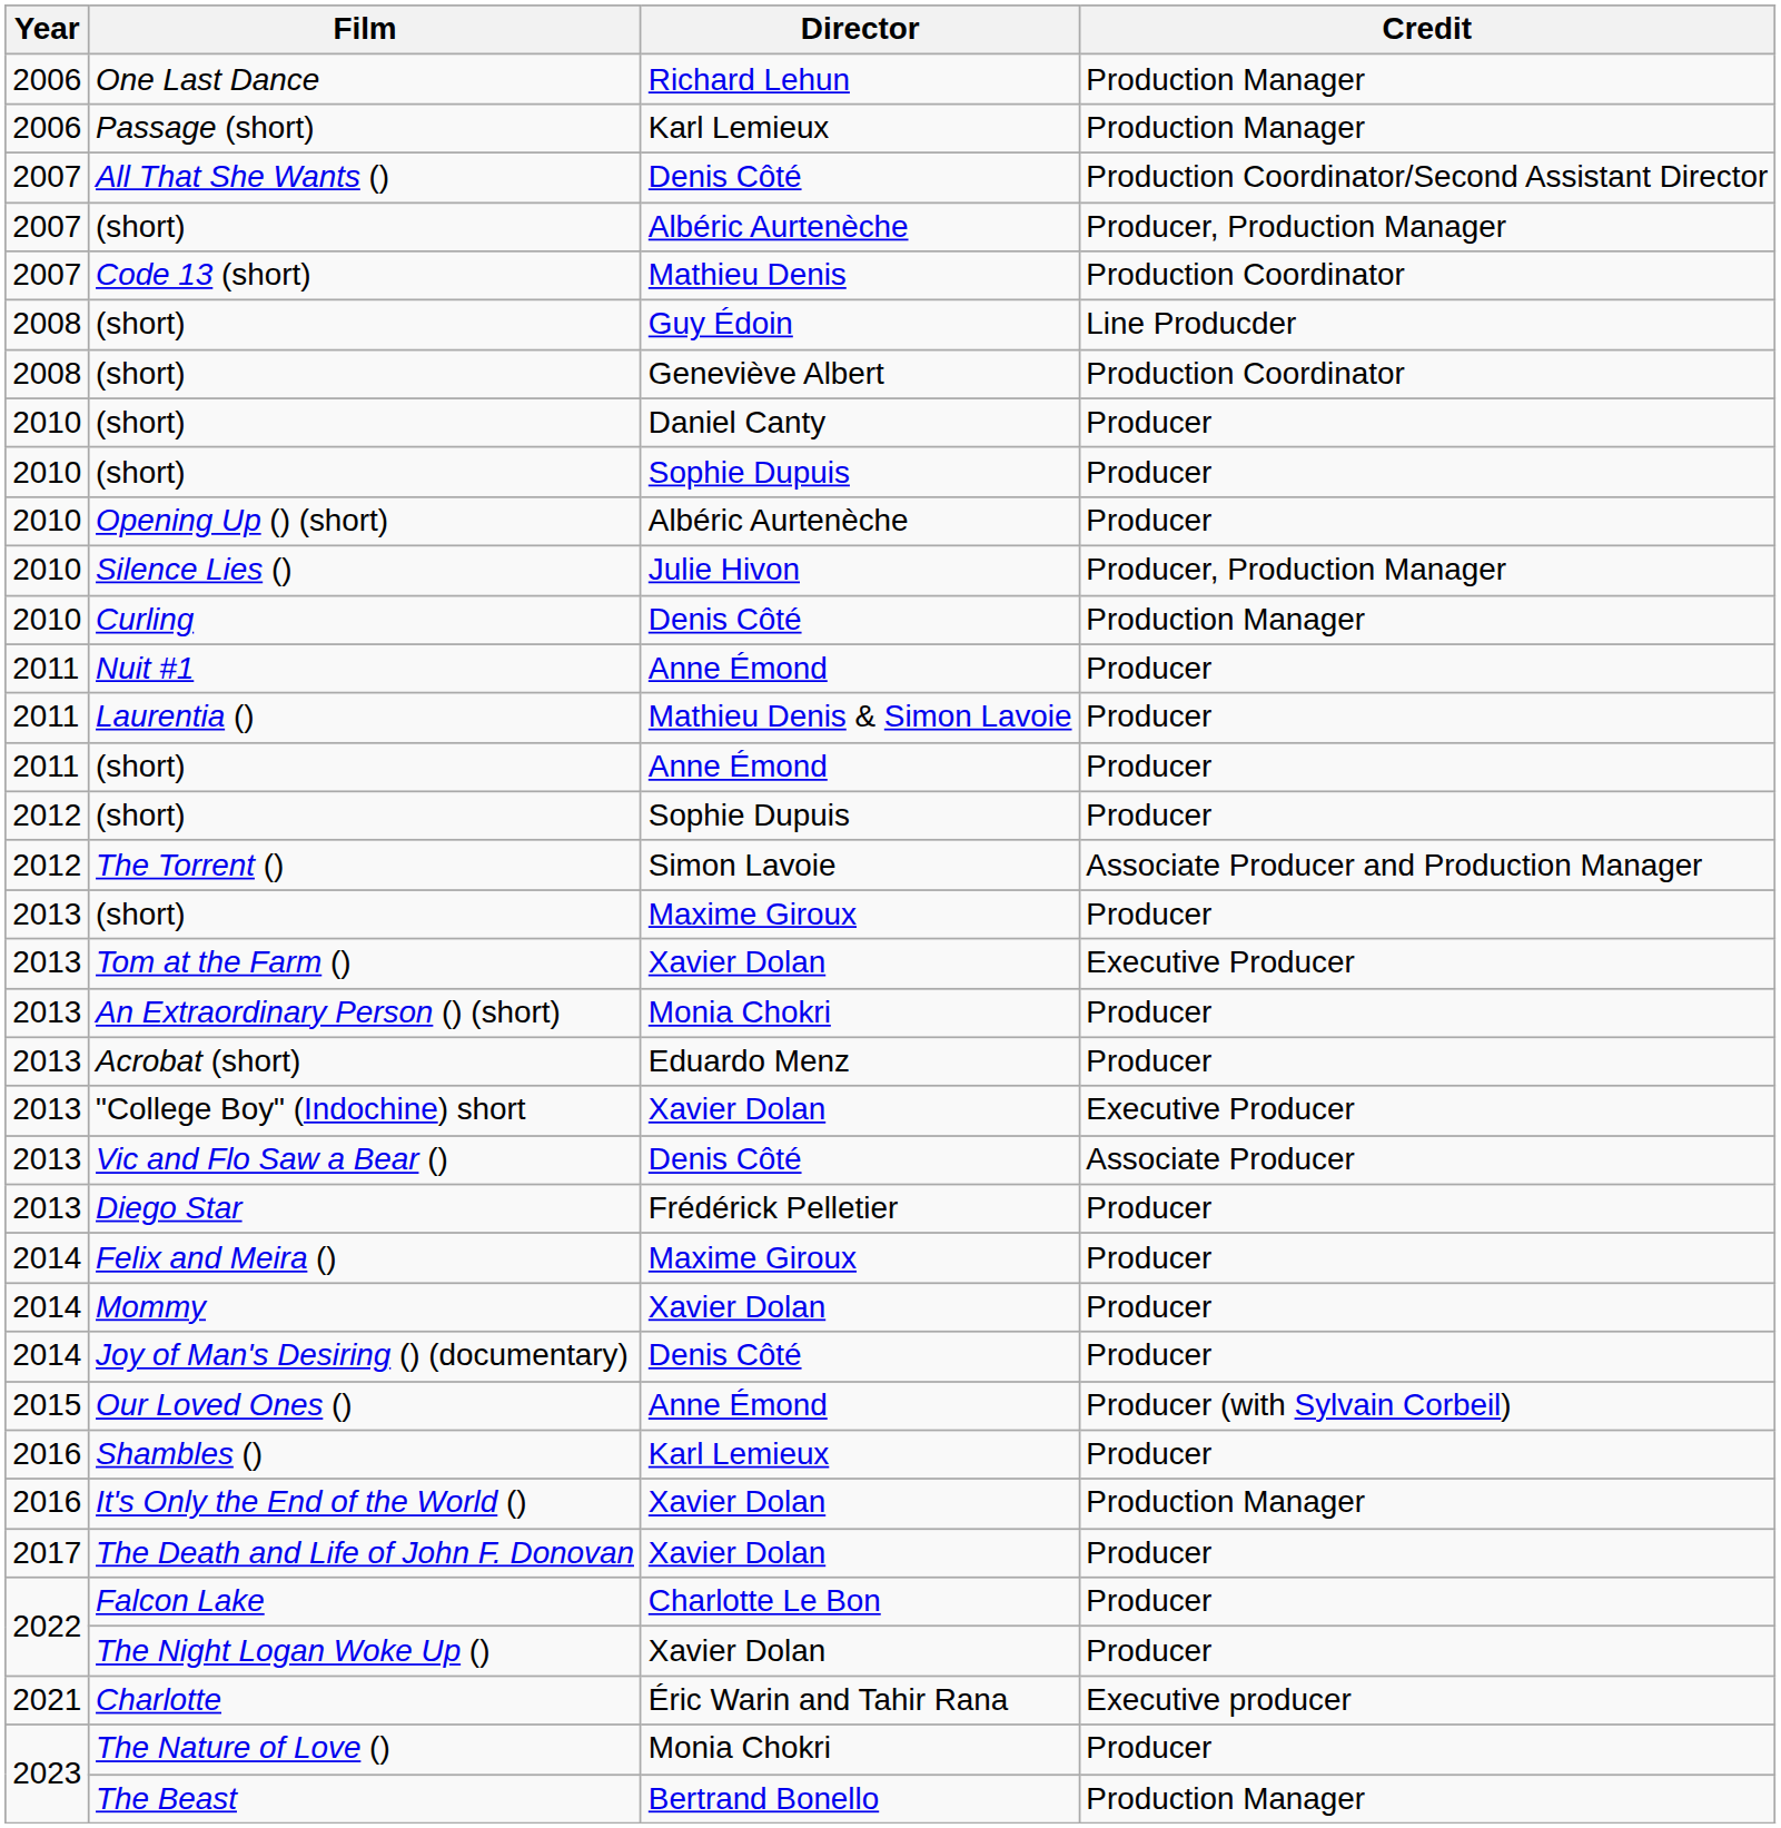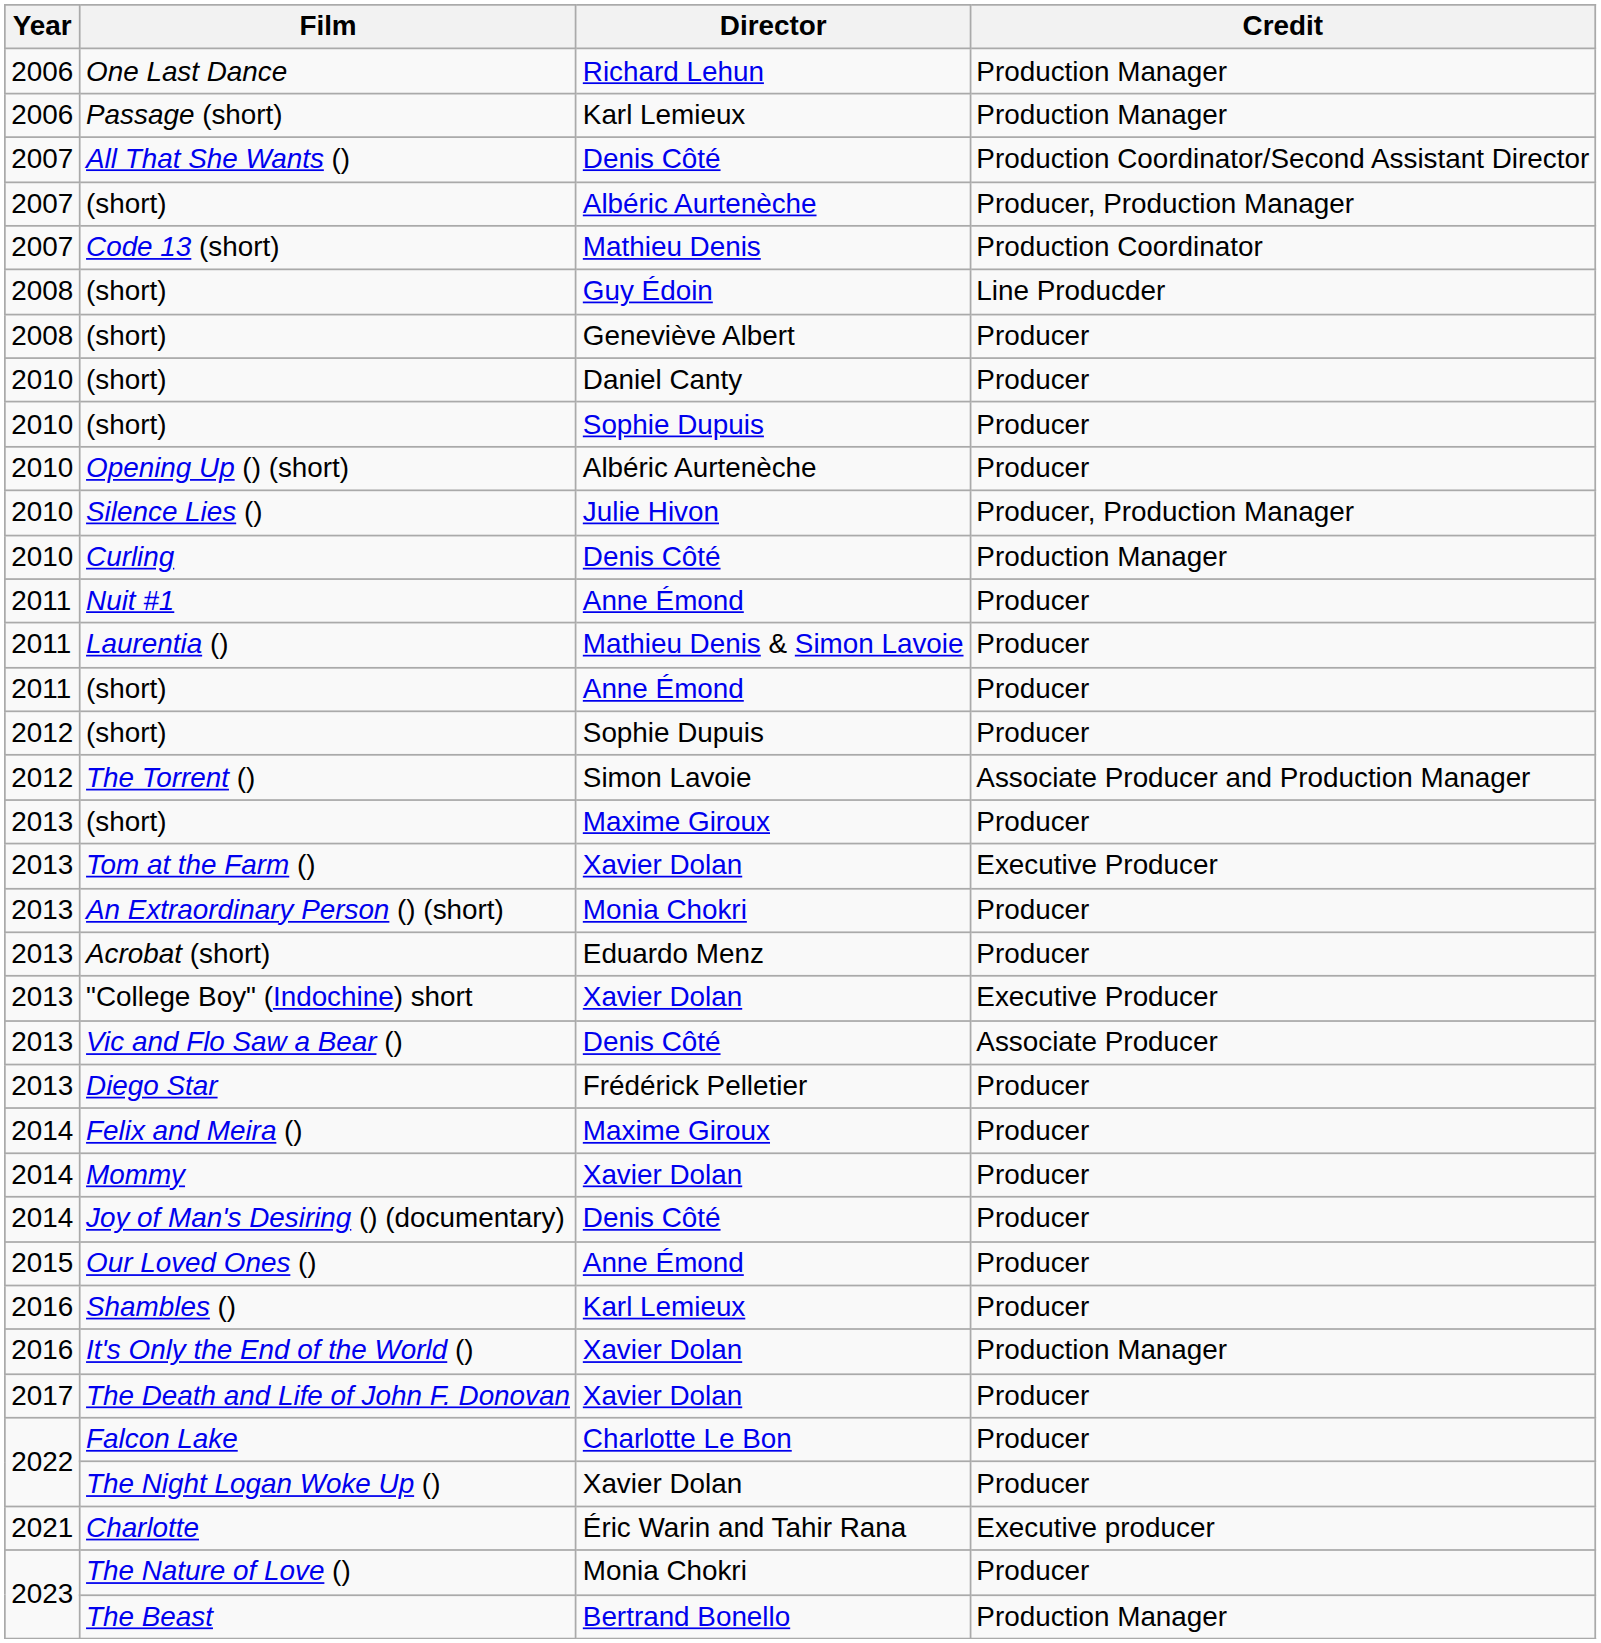 <table class="wikitable">
 <tr>
 <th>Year</th>
 <th>Film</th>
 <th>Director</th>
 <th>Credit</th>
 </tr>
 <tr>
 <td>2006</td>
 <td><em>One Last Dance</em></td>
 <td><a href='#'>Richard Lehun</a></td>
 <td>Production Manager</td>
 </tr>
 <tr>
 <td>2006</td>
 <td><em>Passage</em> (short)</td>
 <td>Karl Lemieux</td>
 <td>Production Manager</td>
 </tr>
 <tr>
 <td>2007</td>
 <td><em><a href='#'>All That She Wants</a></em> ()</td>
 <td><a href='#'>Denis Côté</a></td>
 <td>Production Coordinator/Second Assistant Director</td>
 </tr>
 <tr>
 <td>2007</td>
 <td><em></em> (short)</td>
 <td><a href='#'>Albéric Aurtenèche</a></td>
 <td>Producer, Production Manager</td>
 </tr>
 <tr>
 <td>2007</td>
 <td><em><a href='#'>Code 13</a></em> (short)</td>
 <td><a href='#'>Mathieu Denis</a></td>
 <td>Production Coordinator</td>
 </tr>
 <tr>
 <td>2008</td>
 <td> (short)</td>
 <td><a href='#'>Guy Édoin</a></td>
 <td>Line Producder</td>
 </tr>
 <tr>
 <td>2008</td>
 <td> (short)</td>
 <td>Geneviève Albert</td>
-<td>Production Coordinator</td>
+<td>Producer</td>
 </tr>
 <tr>
 <td>2010</td>
 <td> (short)</td>
 <td>Daniel Canty</td>
 <td>Producer</td>
 </tr>
 <tr>
 <td>2010</td>
 <td> (short)</td>
 <td><a href='#'>Sophie Dupuis</a></td>
 <td>Producer</td>
 </tr>
 <tr>
 <td>2010</td>
 <td><em><a href='#'>Opening Up</a></em> () (short)</td>
 <td>Albéric Aurtenèche</td>
 <td>Producer</td>
 </tr>
 <tr>
 <td>2010</td>
 <td><em><a href='#'>Silence Lies</a></em> ()</td>
 <td><a href='#'>Julie Hivon</a></td>
 <td>Producer, Production Manager</td>
 </tr>
 <tr>
 <td>2010</td>
 <td><em><a href='#'>Curling</a></em></td>
 <td><a href='#'>Denis Côté</a></td>
 <td>Production Manager</td>
 </tr>
 <tr>
 <td>2011</td>
 <td><em><a href='#'>Nuit #1</a></em></td>
 <td><a href='#'>Anne Émond</a></td>
 <td>Producer</td>
 </tr>
 <tr>
 <td>2011</td>
 <td><em><a href='#'>Laurentia</a></em> ()</td>
 <td><a href='#'>Mathieu Denis</a> & <a href='#'>Simon Lavoie</a></td>
 <td>Producer</td>
 </tr>
 <tr>
 <td>2011</td>
 <td> (short)</td>
 <td><a href='#'>Anne Émond</a></td>
 <td>Producer</td>
 </tr>
 <tr>
 <td>2012</td>
 <td> (short)</td>
 <td>Sophie Dupuis</td>
 <td>Producer</td>
 </tr>
 <tr>
 <td>2012</td>
 <td><em><a href='#'>The Torrent</a></em> ()</td>
 <td>Simon Lavoie</td>
 <td>Associate Producer and Production Manager</td>
 </tr>
 <tr>
 <td>2013</td>
 <td> (short)</td>
 <td><a href='#'>Maxime Giroux</a></td>
 <td>Producer</td>
 </tr>
 <tr>
 <td>2013</td>
 <td><em><a href='#'>Tom at the Farm</a></em> ()</td>
 <td><a href='#'>Xavier Dolan</a></td>
 <td>Executive Producer</td>
 </tr>
 <tr>
 <td>2013</td>
 <td><em><a href='#'>An Extraordinary Person</a></em> () (short)</td>
 <td><a href='#'>Monia Chokri</a></td>
 <td>Producer</td>
 </tr>
 <tr>
 <td>2013</td>
 <td><em>Acrobat</em> (short)</td>
 <td>Eduardo Menz</td>
 <td>Producer</td>
 </tr>
 <tr>
 <td>2013</td>
 <td>"College Boy" (<a href='#'>Indochine</a>) short</td>
 <td><a href='#'>Xavier Dolan</a></td>
 <td>Executive Producer</td>
 </tr>
 <tr>
 <td>2013</td>
 <td><em><a href='#'>Vic and Flo Saw a Bear</a></em> ()</td>
 <td><a href='#'>Denis Côté</a></td>
 <td>Associate Producer</td>
 </tr>
 <tr>
 <td>2013</td>
 <td><em><a href='#'>Diego Star</a></em></td>
 <td>Frédérick Pelletier</td>
 <td>Producer</td>
 </tr>
 <tr>
 <td>2014</td>
 <td><em><a href='#'>Felix and Meira</a></em> ()</td>
 <td><a href='#'>Maxime Giroux</a></td>
 <td>Producer</td>
 </tr>
 <tr>
 <td>2014</td>
 <td><em><a href='#'>Mommy</a></em></td>
 <td><a href='#'>Xavier Dolan</a></td>
 <td>Producer</td>
 </tr>
 <tr>
 <td>2014</td>
 <td><em><a href='#'>Joy of Man's Desiring</a></em> () (documentary)</td>
 <td><a href='#'>Denis Côté</a></td>
 <td>Producer</td>
 </tr>
 <tr>
 <td>2015</td>
 <td><em><a href='#'>Our Loved Ones</a></em> ()</td>
 <td><a href='#'>Anne Émond</a></td>
-<td>Producer (with <a href='#'>Sylvain Corbeil</a>)</td>
+<td>Producer</td>
 </tr>
 <tr>
 <td>2016</td>
 <td><em><a href='#'>Shambles</a></em> ()</td>
 <td><a href='#'>Karl Lemieux</a></td>
 <td>Producer</td>
 </tr>
 <tr>
 <td>2016</td>
 <td><em><a href='#'>It's Only the End of the World</a></em> ()</td>
 <td><a href='#'>Xavier Dolan</a></td>
 <td>Production Manager</td>
 </tr>
 <tr>
 <td>2017</td>
 <td><em><a href='#'>The Death and Life of John F. Donovan</a></em></td>
 <td><a href='#'>Xavier Dolan</a></td>
 <td>Producer</td>
 </tr>
 <tr>
 <td rowspan=2>2022</td>
 <td><em><a href='#'>Falcon Lake</a></em></td>
 <td><a href='#'>Charlotte Le Bon</a></td>
 <td>Producer</td>
 </tr>
 <tr>
 <td><em><a href='#'>The Night Logan Woke Up</a></em> ()</td>
 <td>Xavier Dolan</td>
 <td>Producer</td>
 </tr>
 <tr>
 <td>2021</td>
 <td><em><a href='#'>Charlotte</a></em></td>
 <td>Éric Warin and Tahir Rana</td>
 <td>Executive producer</td>
 </tr>
 <tr>
 <td rowspan="2">2023</td>
 <td><em><a href='#'>The Nature of Love</a></em> ()</td>
 <td>Monia Chokri</td>
 <td>Producer</td>
 </tr>
 <tr>
 <td><em><a href='#'>The Beast</a></em></td>
 <td><a href='#'>Bertrand Bonello</a></td>
 <td>Production Manager</td>
 </tr>
 <tr>
 </tr>
 </table>
